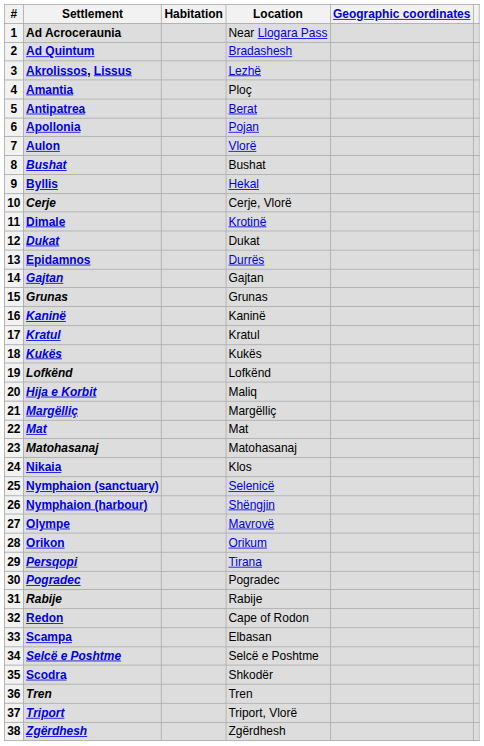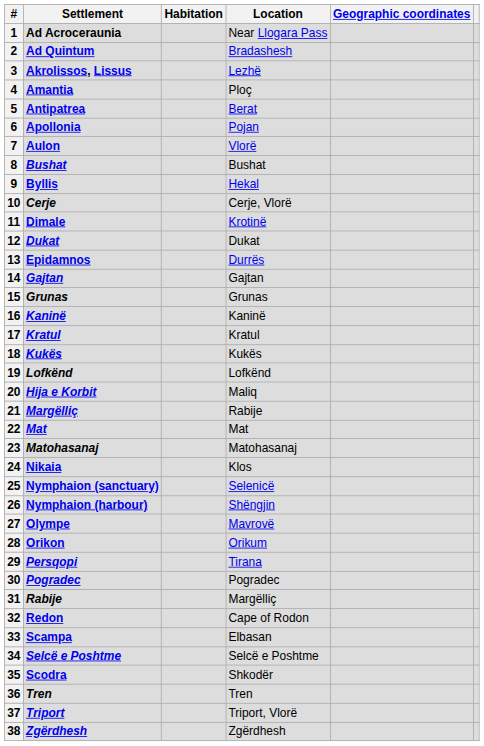 <table class="sortable plainrowheaders wikitable" style="cellspacing=2px; text-align:left; font-size:90%;">
 <tr style="font-size:100%; text-align:right;">
 <th ! scope="col" class="sortable">#</th>
 <th ! scope="col" class="sortable">Settlement</th>
 <th ! scope="col">Habitation</th>
 <th ! scope="col">Location</th>
 <th ! scope="col"><a href='#'>Geographic coordinates</a></th>
 <th ! scope="col"></th>
 </tr>
 <tr style="background:#ddd">
 <th scope="col">1</th>
 <td><strong>Ad Acroceraunia</strong></td>
 <td></td>
 <td style=text-align:left>Near <a href='#'>Llogara Pass</a></td>
 <td></td>
 <td align=center></td>
 </tr>
 <tr style="background:#ddd">
 <th scope="col">2</th>
 <td><strong><a href='#'>Ad Quintum</a></strong></td>
 <td></td>
 <td style=text-align:left><a href='#'>Bradashesh</a></td>
 <td></td>
 <td align=center></td>
 </tr>
 <tr style="background:#ddd">
 <th scope="col">3</th>
 <td><strong><a href='#'>Akrolissos</a>, <a href='#'>Lissus</a></strong></td>
 <td></td>
 <td style=text-align:left><a href='#'>Lezhë</a></td>
 <td></td>
 <td align=center></td>
 </tr>
 <tr style="background:#ddd">
 <th scope="col">4</th>
 <td><strong><a href='#'>Amantia</a></strong></td>
 <td></td>
 <td style=text-align:left>Ploç</td>
 <td></td>
 <td align=center></td>
 </tr>
 <tr style="background:#ddd">
 <th scope="col">5</th>
 <td><strong><a href='#'>Antipatrea</a></strong></td>
 <td></td>
 <td style=text-align:left><a href='#'>Berat</a></td>
 <td></td>
 <td align=center></td>
 </tr>
 <tr style="background:#ddd">
 <th scope="col">6</th>
 <td><strong><a href='#'>Apollonia</a></strong></td>
 <td></td>
 <td style=text-align:left><a href='#'>Pojan</a></td>
 <td></td>
 <td align=center></td>
 </tr>
 <tr style="background:#ddd">
 <th scope="col">7</th>
 <td><strong><a href='#'>Aulon</a></strong></td>
 <td></td>
 <td style=text-align:left><a href='#'>Vlorë</a></td>
 <td></td>
 <td align=center></td>
 </tr>
 <tr style="background:#ddd">
 <th scope="col">8</th>
 <td><strong><em><a href='#'>Bushat</a></em></strong></td>
 <td></td>
 <td style=text-align:left>Bushat</td>
 <td></td>
 <td align=center></td>
 </tr>
 <tr style="background:#ddd">
 <th scope="col">9</th>
 <td><strong><a href='#'>Byllis</a></strong></td>
 <td></td>
 <td style=text-align:left><a href='#'>Hekal</a></td>
 <td></td>
 <td align=center></td>
 </tr>
 <tr style="background:#ddd">
 <th scope="col">10</th>
 <td><strong><em>Cerje</em></strong></td>
 <td></td>
 <td style=text-align:left>Cerje, Vlorë</td>
 <td></td>
 <td align=center></td>
 </tr>
 <tr style="background:#ddd">
 <th scope="col">11</th>
 <td><strong><a href='#'>Dimale</a></strong></td>
 <td></td>
 <td style=text-align:left><a href='#'>Krotinë</a></td>
 <td></td>
 <td align=center></td>
 </tr>
 <tr style="background:#ddd">
 <th scope="col">12</th>
 <td><strong><em><a href='#'>Dukat</a></em></strong></td>
 <td></td>
 <td style=text-align:left>Dukat</td>
 <td></td>
 <td align=center></td>
 </tr>
 <tr style="background:#ddd">
 <th scope="col">13</th>
 <td><strong><a href='#'>Epidamnos</a></strong></td>
 <td></td>
 <td style=text-align:left><a href='#'>Durrës</a></td>
 <td></td>
 <td align=center></td>
 </tr>
 <tr style="background:#ddd">
 <th scope="col">14</th>
 <td><strong><em><a href='#'>Gajtan</a></em></strong></td>
 <td></td>
 <td style=text-align:left>Gajtan</td>
 <td></td>
 <td align=center></td>
 </tr>
 <tr style="background:#ddd">
 <th scope="col">15</th>
 <td><strong><em>Grunas</em></strong></td>
 <td></td>
 <td style=text-align:left>Grunas</td>
 <td></td>
 <td align=center></td>
 </tr>
 <tr style="background:#ddd">
 <th scope="col">16</th>
 <td><strong><em><a href='#'>Kaninë</a></em></strong></td>
 <td></td>
 <td style=text-align:left>Kaninë</td>
 <td></td>
 <td align=center></td>
 </tr>
 <tr style="background:#ddd">
 <th scope="col">17</th>
 <td><strong><em><a href='#'>Kratul</a></em></strong></td>
 <td></td>
 <td style=text-align:left>Kratul</td>
 <td></td>
 <td align=center></td>
 </tr>
 <tr style="background:#ddd">
 <th scope="col">18</th>
 <td><strong><em><a href='#'>Kukës</a></em></strong></td>
 <td></td>
 <td style=text-align:left>Kukës</td>
 <td></td>
 <td align=center></td>
 </tr>
 <tr style="background:#ddd">
 <th scope="col">19</th>
 <td><strong><em>Lofkënd</em></strong></td>
 <td></td>
 <td style=text-align:left>Lofkënd</td>
 <td></td>
 <td align=center></td>
 </tr>
 <tr style="background:#ddd">
 <th scope="col">20</th>
 <td><strong><em><a href='#'>Hija e Korbit</a></em></strong></td>
 <td></td>
 <td style=text-align:left>Maliq</td>
 <td></td>
 <td align=center></td>
 </tr>
 <tr style="background:#ddd">
 <th scope="col">21</th>
 <td><strong><em><a href='#'>Margëlliç</a></em></strong></td>
 <td></td>
-<td style=text-align:left>Margëlliç</td>
+<td style=text-align:left>Rabije</td>
 <td></td>
 <td align=center></td>
 </tr>
 <tr style="background:#ddd">
 <th scope="col">22</th>
 <td><strong><em><a href='#'>Mat</a></em></strong></td>
 <td></td>
 <td style=text-align:left>Mat</td>
 <td></td>
 <td align=center></td>
 </tr>
 <tr style="background:#ddd">
 <th scope="col">23</th>
 <td><strong><em>Matohasanaj</em></strong></td>
 <td></td>
 <td style=text-align:left>Matohasanaj</td>
 <td></td>
 <td align=center></td>
 </tr>
 <tr style="background:#ddd">
 <th scope="col">24</th>
 <td><strong><a href='#'>Nikaia</a></strong></td>
 <td></td>
 <td style=text-align:left>Klos</td>
 <td></td>
 <td align=center></td>
 </tr>
 <tr style="background:#ddd">
 <th scope="col">25</th>
 <td><strong><a href='#'>Nymphaion (sanctuary)</a></strong></td>
 <td></td>
 <td style=text-align:left><a href='#'>Selenicë</a></td>
 <td></td>
 <td align=center></td>
 </tr>
 <tr style="background:#ddd">
 <th scope="col">26</th>
 <td><strong><a href='#'>Nymphaion (harbour)</a></strong></td>
 <td></td>
 <td style=text-align:left><a href='#'>Shëngjin</a></td>
 <td></td>
 <td align=center></td>
 </tr>
 <tr style="background:#ddd">
 <th scope="col">27</th>
 <td><strong><a href='#'>Olympe</a></strong></td>
 <td></td>
 <td style=text-align:left><a href='#'>Mavrovë</a></td>
 <td></td>
 <td align=center></td>
 </tr>
 <tr style="background:#ddd">
 <th scope="col">28</th>
 <td><strong><a href='#'>Orikon</a></strong></td>
 <td></td>
 <td style=text-align:left><a href='#'>Orikum</a></td>
 <td></td>
 <td align=center></td>
 </tr>
 <tr style="background:#ddd">
 <th scope="col">29</th>
 <td><strong><em><a href='#'>Persqopi</a></em></strong></td>
 <td></td>
 <td style=text-align:left><a href='#'>Tirana</a></td>
 <td></td>
 <td align=center></td>
 </tr>
 <tr style="background:#ddd">
 <th scope="col">30</th>
 <td><strong><em><a href='#'>Pogradec</a></em></strong></td>
 <td></td>
 <td style=text-align:left>Pogradec</td>
 <td></td>
 <td align=center></td>
 </tr>
 <tr style="background:#ddd">
 <th scope="col">31</th>
 <td><strong><em>Rabije</em></strong></td>
 <td></td>
-<td style=text-align:left>Rabije</td>
+<td style=text-align:left>Margëlliç</td>
 <td></td>
 <td align=center></td>
 </tr>
 <tr style="background:#ddd">
 <th scope="col">32</th>
 <td><strong><a href='#'>Redon</a></strong></td>
 <td></td>
 <td style=text-align:left>Cape of Rodon</td>
 <td></td>
 <td align=center></td>
 </tr>
 <tr style="background:#ddd">
 <th scope="col">33</th>
 <td><strong><a href='#'>Scampa</a></strong></td>
 <td></td>
 <td style=text-align:left>Elbasan</td>
 <td></td>
 <td align=center></td>
 </tr>
 <tr style="background:#ddd">
 <th scope="col">34</th>
 <td><strong><em><a href='#'>Selcë e Poshtme</a></em></strong></td>
 <td></td>
 <td style=text-align:left>Selcë e Poshtme</td>
 <td></td>
 <td align=center></td>
 </tr>
 <tr style="background:#ddd">
 <th scope="col">35</th>
 <td><strong><a href='#'>Scodra</a></strong></td>
 <td></td>
 <td style=text-align:left>Shkodër</td>
 <td></td>
 <td align=center></td>
 </tr>
 <tr style="background:#ddd">
 <th scope="col">36</th>
 <td><strong><em>Tren</em></strong></td>
 <td></td>
 <td style=text-align:left>Tren</td>
 <td></td>
 <td align=center></td>
 </tr>
 <tr style="background:#ddd">
 <th scope="col">37</th>
 <td><strong><em><a href='#'>Triport</a></em></strong></td>
 <td></td>
 <td style=text-align:left>Triport, Vlorë</td>
 <td></td>
 <td align=center></td>
 </tr>
 <tr style="background:#ddd">
 <th scope="col">38</th>
 <td><strong><em><a href='#'>Zgërdhesh</a></em></strong></td>
 <td></td>
 <td style=text-align:left>Zgërdhesh</td>
 <td></td>
 <td align=center></td>
 </tr>
 </table>
